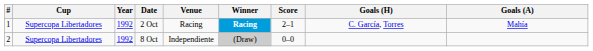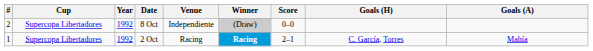 <table class="wikitable sortable collapsible collapsed" style="width: ; text-align:center; margin:0 left; font-size: 12px">
 <tr>
 <th>#</th>
 <th width=170px>Cup</th>
 <th>Year</th>
 <th width= 40px>Date</th>
 <th width= 80px>Venue</th>
 <th width= 80px>Winner</th>
 <th width= 50px>Score</th>
 <th width= 250px>Goals (H)</th>
 <th width= 250px>Goals (A)</th>
 </tr>
 <tr>
+<td>2</td>
+<td><a href='#'>Supercopa Libertadores</a></td>
+<td><a href='#'>1992</a></td>
+<td>8 Oct</td>
+<td>Independiente</td>
+<td style="color:#000000; background:#cccccc">(Draw)</td>
+<td>0–0</td>
+<td></td>
+<td></td>
+</tr>
+<tr>
 <td>1</td>
 <td><a href='#'>Supercopa Libertadores</a></td>
 <td><a href='#'>1992</a></td>
 <td>2 Oct</td>
 <td>Racing</td>
 <td style="color:white; background:#009DDD"><strong>Racing</strong></td>
 <td>2–1</td>
 <td><a href='#'>C. García</a>, <a href='#'>Torres</a></td>
 <td><a href='#'>Mahía</a></td>
 </tr>
-<tr>
-<td>2</td>
-<td><a href='#'>Supercopa Libertadores</a></td>
-<td><a href='#'>1992</a></td>
-<td>8 Oct</td>
-<td>Independiente</td>
-<td style="color:#000000; background:#cccccc">(Draw)</td>
-<td>0–0</td>
-<td></td>
-<td></td>
-</tr>
 </table>
